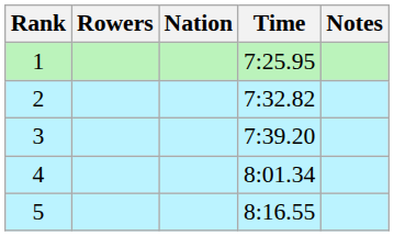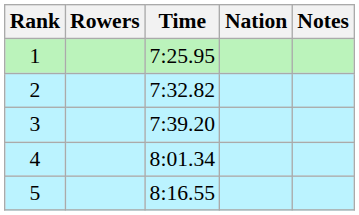 <table class="wikitable sortable" style="text-align:center">
 <tr>
 <th>Rank</th>
 <th>Rowers</th>
+<th>Time</th>
 <th>Nation</th>
-<th>Time</th>
 <th>Notes</th>
 </tr>
 <tr bgcolor=bbf3bb>
 <td>1</td>
 <td align=left data-sort-value="Peter, Birgit"></td>
+<td>7:25.95</td>
 <td align=left></td>
-<td>7:25.95</td>
 <td></td>
 </tr>
 <tr bgcolor=bbf3ff>
 <td>2</td>
 <td align=left data-sort-value="Madina, Stefka"></td>
+<td>7:32.82</td>
 <td align=left></td>
-<td>7:32.82</td>
 <td></td>
 </tr>
 <tr bgcolor=bbf3ff>
 <td>3</td>
 <td align=left></td>
+<td>7:39.20</td>
 <td align=left></td>
-<td>7:39.20</td>
 <td></td>
 </tr>
 <tr bgcolor=bbf3ff>
 <td>4</td>
 <td align=left data-sort-value="Andreae, Sally"></td>
+<td>8:01.34</td>
 <td align=left></td>
-<td>8:01.34</td>
 <td></td>
 </tr>
 <tr bgcolor=bbf3ff>
 <td>5</td>
 <td align=left></td>
+<td>8:16.55</td>
 <td align=left></td>
-<td>8:16.55</td>
 <td></td>
 </tr>
 </table>
